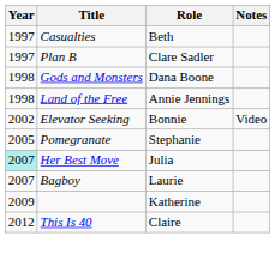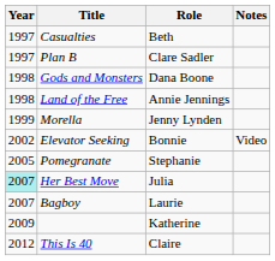 <table class="wikitable sortable">
 <tr Showtime>
 <th>Year</th>
 <th>Title</th>
 <th>Role</th>
 <th class="unsortable">Notes</th>
 </tr>
 <tr>
 <td>1997</td>
 <td><em>Casualties</em></td>
 <td>Beth</td>
 <td></td>
 </tr>
 <tr>
 <td>1997</td>
 <td><em>Plan B</em></td>
 <td>Clare Sadler</td>
 <td></td>
 </tr>
 <tr>
 <td>1998</td>
 <td><em><a href='#'>Gods and Monsters</a></em></td>
 <td>Dana Boone</td>
 <td></td>
 </tr>
 <tr>
 <td>1998</td>
 <td><em><a href='#'>Land of the Free</a></em></td>
 <td>Annie Jennings</td>
+<td></td>
+</tr>
+<tr>
+<td>1999</td>
+<td><em>Morella</em></td>
+<td>Jenny Lynden</td>
 <td></td>
 </tr>
 <tr>
 <td>2002</td>
 <td><em>Elevator Seeking</em></td>
 <td>Bonnie</td>
 <td>Video</td>
 </tr>
 <tr>
 <td>2005</td>
 <td><em>Pomegranate</em></td>
 <td>Stephanie</td>
 <td></td>
 </tr>
 <tr>
 <td style="background: paleturquoise;">2007</td>
 <td><em><a href='#'>Her Best Move</a></em></td>
 <td>Julia</td>
 <td></td>
 </tr>
 <tr>
 <td>2007</td>
 <td><em>Bagboy</em></td>
 <td>Laurie</td>
 <td></td>
 </tr>
 <tr>
 <td>2009</td>
 <td><em></em></td>
 <td>Katherine</td>
 <td></td>
 </tr>
 <tr>
 <td>2012</td>
 <td><em><a href='#'>This Is 40</a></em></td>
 <td>Claire</td>
 <td></td>
 </tr>
 </table>
